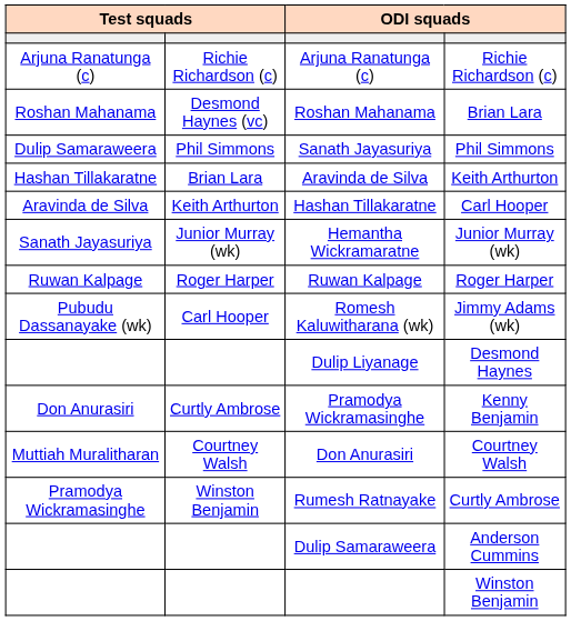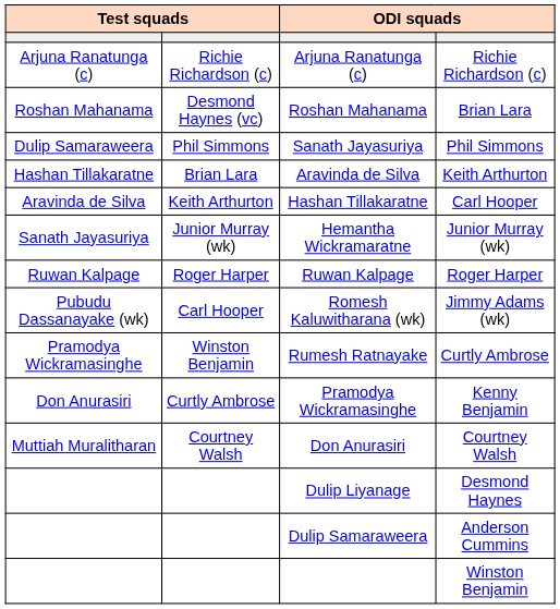 <table name="squads" border="0" cellpadding="4" cellspacing="0" style="text-align:center; font-size:90%; border-collapse:collapse;width:80%;margin:auto;">
 <tr>
 <th style="background:#FFD8C1; border: 1px solid #000000;" colspan=2>Test squads</th>
 <th style="background:#FFD8C1; border: 1px solid #000000;" colspan=2>ODI squads</th>
 </tr>
 <tr bgcolor="#efefef">
 <th style="border: 1px solid #000000;" width=16%><strong></strong></th>
 <th style="border: 1px solid #000000;" width=16%><strong></strong></th>
 <th style="border: 1px solid #000000;" width=16%><strong></strong></th>
 <th style="border: 1px solid #000000;" width=16%><strong></strong></th>
 </tr>
 <tr>
 <td style="border: 1px solid #000000;"><a href='#'>Arjuna Ranatunga</a> (<a href='#'>c</a>)</td>
 <td style="border: 1px solid #000000;"><a href='#'>Richie Richardson</a> (<a href='#'>c</a>)</td>
 <td style="border: 1px solid #000000;"><a href='#'>Arjuna Ranatunga</a> (<a href='#'>c</a>)</td>
 <td style="border: 1px solid #000000;"><a href='#'>Richie Richardson</a> (<a href='#'>c</a>)</td>
 </tr>
 <tr>
 <td style="border: 1px solid #000000;"><a href='#'>Roshan Mahanama</a></td>
 <td style="border: 1px solid #000000;"><a href='#'>Desmond Haynes</a> (<a href='#'>vc</a>)</td>
 <td style="border: 1px solid #000000;"><a href='#'>Roshan Mahanama</a></td>
 <td style="border: 1px solid #000000;"><a href='#'>Brian Lara</a></td>
 </tr>
 <tr>
 <td style="border: 1px solid #000000;"><a href='#'>Dulip Samaraweera</a></td>
 <td style="border: 1px solid #000000;"><a href='#'>Phil Simmons</a></td>
 <td style="border: 1px solid #000000;"><a href='#'>Sanath Jayasuriya</a></td>
 <td style="border: 1px solid #000000;"><a href='#'>Phil Simmons</a></td>
 </tr>
 <tr>
 <td style="border: 1px solid #000000;"><a href='#'>Hashan Tillakaratne</a></td>
 <td style="border: 1px solid #000000;"><a href='#'>Brian Lara</a></td>
 <td style="border: 1px solid #000000;"><a href='#'>Aravinda de Silva</a></td>
 <td style="border: 1px solid #000000;"><a href='#'>Keith Arthurton</a></td>
 </tr>
 <tr>
 <td style="border: 1px solid #000000;"><a href='#'>Aravinda de Silva</a></td>
 <td style="border: 1px solid #000000;"><a href='#'>Keith Arthurton</a></td>
 <td style="border: 1px solid #000000;"><a href='#'>Hashan Tillakaratne</a></td>
 <td style="border: 1px solid #000000;"><a href='#'>Carl Hooper</a></td>
 </tr>
 <tr>
 <td style="border: 1px solid #000000;"><a href='#'>Sanath Jayasuriya</a></td>
 <td style="border: 1px solid #000000;"><a href='#'>Junior Murray</a> (wk)</td>
 <td style="border: 1px solid #000000;"><a href='#'>Hemantha Wickramaratne</a></td>
 <td style="border: 1px solid #000000;"><a href='#'>Junior Murray</a> (wk)</td>
 </tr>
 <tr>
 <td style="border: 1px solid #000000;"><a href='#'>Ruwan Kalpage</a></td>
 <td style="border: 1px solid #000000;"><a href='#'>Roger Harper</a></td>
 <td style="border: 1px solid #000000;"><a href='#'>Ruwan Kalpage</a></td>
 <td style="border: 1px solid #000000;"><a href='#'>Roger Harper</a></td>
 </tr>
 <tr>
 <td style="border: 1px solid #000000;"><a href='#'>Pubudu Dassanayake</a> (wk)</td>
 <td style="border: 1px solid #000000;"><a href='#'>Carl Hooper</a></td>
 <td style="border: 1px solid #000000;"><a href='#'>Romesh Kaluwitharana</a> (wk)</td>
 <td style="border: 1px solid #000000;"><a href='#'>Jimmy Adams</a> (wk)</td>
 </tr>
 <tr>
-<td style="border: 1px solid #000000;"></td>
-<td style="border: 1px solid #000000;"></td>
-<td style="border: 1px solid #000000;"><a href='#'>Dulip Liyanage</a></td>
-<td style="border: 1px solid #000000;"><a href='#'>Desmond Haynes</a></td>
+<td style="border: 1px solid #000000;"><a href='#'>Pramodya Wickramasinghe</a></td>
+<td style="border: 1px solid #000000;"><a href='#'>Winston Benjamin</a></td>
+<td style="border: 1px solid #000000;"><a href='#'>Rumesh Ratnayake</a></td>
+<td style="border: 1px solid #000000;"><a href='#'>Curtly Ambrose</a></td>
 </tr>
 <tr>
 <td style="border: 1px solid #000000;"><a href='#'>Don Anurasiri</a></td>
 <td style="border: 1px solid #000000;"><a href='#'>Curtly Ambrose</a></td>
 <td style="border: 1px solid #000000;"><a href='#'>Pramodya Wickramasinghe</a></td>
 <td style="border: 1px solid #000000;"><a href='#'>Kenny Benjamin</a></td>
 </tr>
 <tr>
 <td style="border: 1px solid #000000;"><a href='#'>Muttiah Muralitharan</a></td>
 <td style="border: 1px solid #000000;"><a href='#'>Courtney Walsh</a></td>
 <td style="border: 1px solid #000000;"><a href='#'>Don Anurasiri</a></td>
 <td style="border: 1px solid #000000;"><a href='#'>Courtney Walsh</a></td>
 </tr>
 <tr>
-<td style="border: 1px solid #000000;"><a href='#'>Pramodya Wickramasinghe</a></td>
-<td style="border: 1px solid #000000;"><a href='#'>Winston Benjamin</a></td>
-<td style="border: 1px solid #000000;"><a href='#'>Rumesh Ratnayake</a></td>
-<td style="border: 1px solid #000000;"><a href='#'>Curtly Ambrose</a></td>
+<td style="border: 1px solid #000000;"></td>
+<td style="border: 1px solid #000000;"></td>
+<td style="border: 1px solid #000000;"><a href='#'>Dulip Liyanage</a></td>
+<td style="border: 1px solid #000000;"><a href='#'>Desmond Haynes</a></td>
 </tr>
 <tr>
 <td style="border: 1px solid #000000;"></td>
 <td style="border: 1px solid #000000;"></td>
 <td style="border: 1px solid #000000;"><a href='#'>Dulip Samaraweera</a></td>
 <td style="border: 1px solid #000000;"><a href='#'>Anderson Cummins</a></td>
 </tr>
 <tr>
 <td style="border: 1px solid #000000;"></td>
 <td style="border: 1px solid #000000;"></td>
 <td style="border: 1px solid #000000;"></td>
 <td style="border: 1px solid #000000;"><a href='#'>Winston Benjamin</a></td>
 </tr>
 </table>
